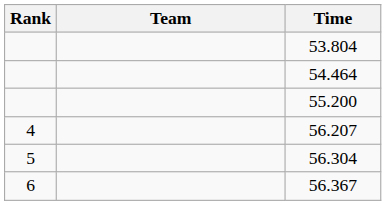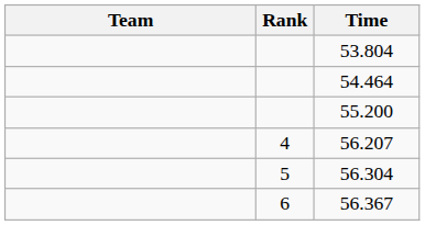 <table class=wikitable style="text-align:center">
 <tr>
+<th width=200>Team</th>
 <th width=40>Rank</th>
-<th width=200>Team</th>
 <th width=80>Time</th>
 </tr>
 <tr>
+<td align=left></td>
 <td></td>
-<td align=left></td>
 <td>53.804</td>
 </tr>
 <tr>
+<td align=left></td>
 <td></td>
-<td align=left></td>
 <td>54.464</td>
 </tr>
 <tr>
+<td align=left></td>
 <td></td>
-<td align=left></td>
 <td>55.200</td>
 </tr>
 <tr>
+<td align=left></td>
 <td>4</td>
-<td align=left></td>
 <td>56.207</td>
 </tr>
 <tr>
+<td align=left></td>
 <td>5</td>
-<td align=left></td>
 <td>56.304</td>
 </tr>
 <tr>
+<td align=left></td>
 <td>6</td>
-<td align=left></td>
 <td>56.367</td>
 </tr>
 </table>
